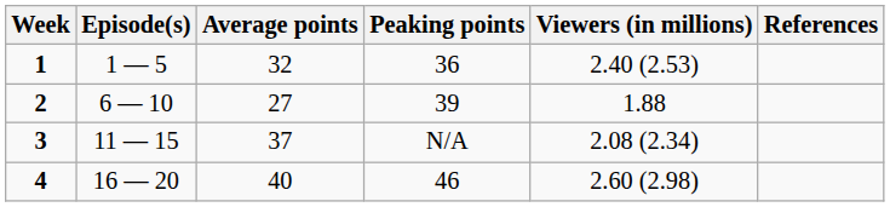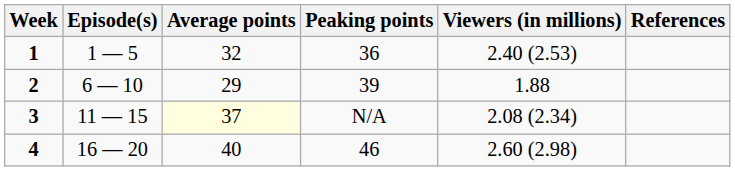 <table class="wikitable" style="text-align:center;">
 <tr>
 <th>Week</th>
 <th>Episode(s)</th>
 <th>Average points</th>
 <th>Peaking points</th>
 <th>Viewers (in millions)</th>
 <th>References</th>
 </tr>
 <tr>
 <td><strong>1</strong></td>
 <td>1 — 5</td>
 <td>32</td>
 <td>36</td>
 <td>2.40 (2.53)</td>
 <td></td>
 </tr>
 <tr>
 <td><strong>2</strong></td>
 <td>6 — 10</td>
-<td>27</td>
+<td>29</td>
 <td>39</td>
 <td>1.88</td>
 <td></td>
 </tr>
 <tr>
 <td><strong>3</strong></td>
 <td>11 — 15</td>
-<td>37</td>
+<td style="background: lightyellow;">37</td>
 <td>N/A</td>
 <td>2.08 (2.34)</td>
 <td></td>
 </tr>
 <tr>
 <td><strong>4</strong></td>
 <td>16 — 20</td>
 <td>40</td>
 <td>46</td>
 <td>2.60 (2.98)</td>
 <td></td>
 </tr>
 </table>
